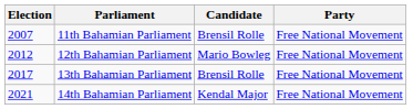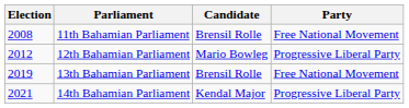 <table class="wikitable">
 <tr>
 <th>Election</th>
 <th>Parliament</th>
 <th>Candidate</th>
 <th>Party</th>
 </tr>
 <tr>
-<td><a href='#'>2007</a></td>
+<td><a href='#'>2008</a></td>
 <td><a href='#'>11th Bahamian Parliament</a></td>
 <td><a href='#'>Brensil Rolle</a></td>
 <td><a href='#'>Free National Movement</a></td>
 </tr>
 <tr>
 <td><a href='#'>2012</a></td>
 <td><a href='#'>12th Bahamian Parliament</a></td>
 <td><a href='#'>Mario Bowleg</a></td>
-<td><a href='#'>Free National Movement</a></td>
+<td><a href='#'>Progressive Liberal Party</a></td>
 </tr>
 <tr>
-<td><a href='#'>2017</a></td>
+<td><a href='#'>2019</a></td>
 <td><a href='#'>13th Bahamian Parliament</a></td>
 <td><a href='#'>Brensil Rolle</a></td>
 <td><a href='#'>Free National Movement</a></td>
 </tr>
 <tr>
 <td><a href='#'>2021</a></td>
 <td><a href='#'>14th Bahamian Parliament</a></td>
 <td><a href='#'>Kendal Major</a></td>
-<td><a href='#'>Free National Movement</a></td>
+<td><a href='#'>Progressive Liberal Party</a></td>
 </tr>
 </table>
